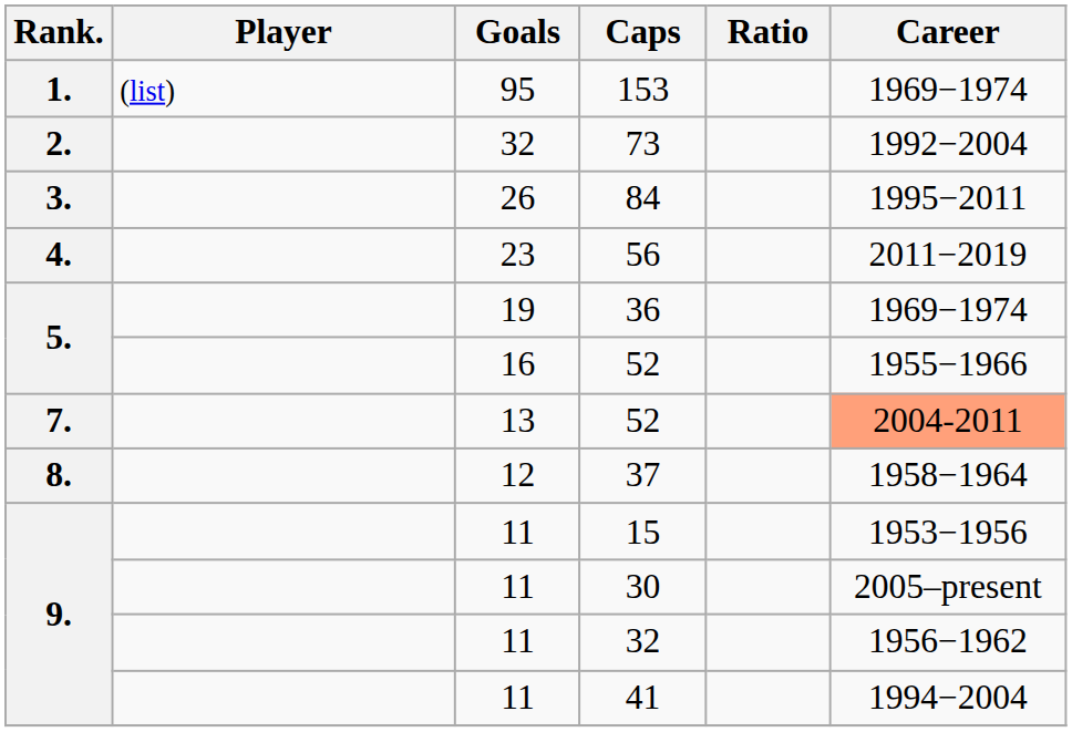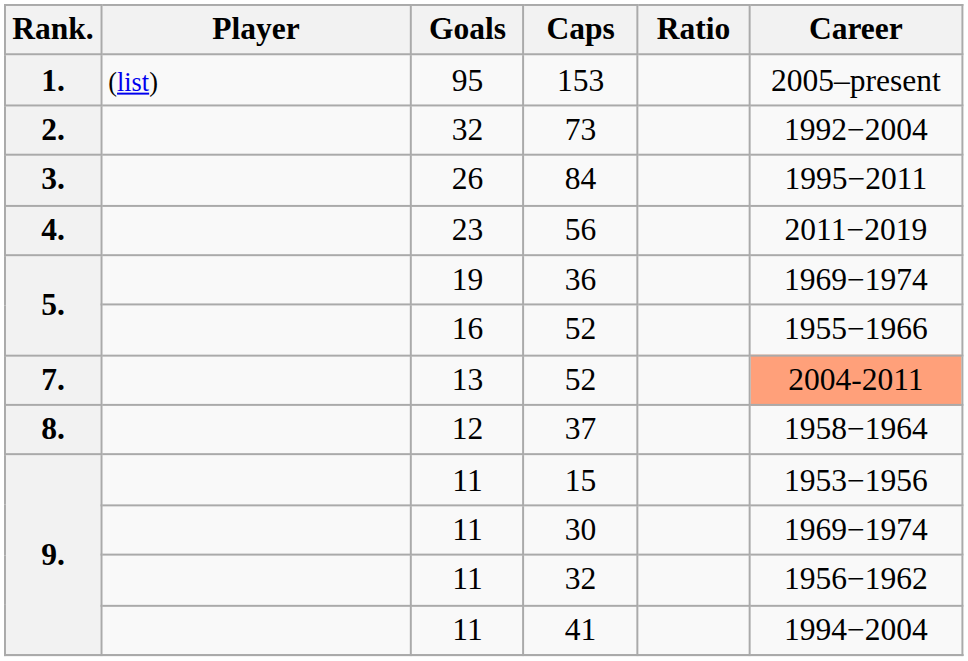 <table class="wikitable sortable" style="text-align: center">
 <tr>
 <th scope="col" width=20>Rank.</th>
 <th scope="col" width=150>Player</th>
 <th scope="col" width=50>Goals</th>
 <th scope="col" width=50>Caps</th>
 <th scope="col" width=50>Ratio</th>
 <th scope="col" width=100>Career</th>
 </tr>
 <tr>
 <th>1.</th>
 <td style="text-align:left"><strong></strong> <small>(<a href='#'>list</a>)</small></td>
 <td>95</td>
 <td>153</td>
 <td></td>
-<td>1969−1974</td>
+<td>2005–present</td>
 </tr>
 <tr>
 <th>2.</th>
 <td style="text-align:left"></td>
 <td>32</td>
 <td>73</td>
 <td></td>
 <td>1992−2004</td>
 </tr>
 <tr>
 <th>3.</th>
 <td style="text-align:left"></td>
 <td>26</td>
 <td>84</td>
 <td></td>
 <td>1995−2011</td>
 </tr>
 <tr>
 <th>4.</th>
 <td style="text-align:left"></td>
 <td>23</td>
 <td>56</td>
 <td></td>
 <td>2011−2019</td>
 </tr>
 <tr>
 <th rowspan="2">5.</th>
 <td style="text-align:left"></td>
 <td>19</td>
 <td>36</td>
 <td></td>
 <td>1969−1974</td>
 </tr>
 <tr>
 <td style="text-align:left"></td>
 <td>16</td>
 <td>52</td>
 <td></td>
 <td>1955−1966</td>
 </tr>
 <tr>
 <th>7.</th>
 <td style="text-align:left"></td>
 <td>13</td>
 <td>52</td>
 <td></td>
 <td style="background: lightsalmon;">2004-2011</td>
 </tr>
 <tr>
 <th>8.</th>
 <td style="text-align:left"></td>
 <td>12</td>
 <td>37</td>
 <td></td>
 <td>1958−1964</td>
 </tr>
 <tr>
 <th rowspan="4">9.</th>
 <td style="text-align:left"></td>
 <td>11</td>
 <td>15</td>
 <td></td>
 <td>1953−1956</td>
 </tr>
 <tr>
 <td style="text-align:left"></td>
 <td>11</td>
 <td>30</td>
 <td></td>
-<td>2005–present</td>
+<td>1969−1974</td>
 </tr>
 <tr>
 <td style="text-align:left"></td>
 <td>11</td>
 <td>32</td>
 <td></td>
 <td>1956−1962</td>
 </tr>
 <tr>
 <td style="text-align:left"></td>
 <td>11</td>
 <td>41</td>
 <td></td>
 <td>1994−2004</td>
 </tr>
 <tr>
 </tr>
 </table>
